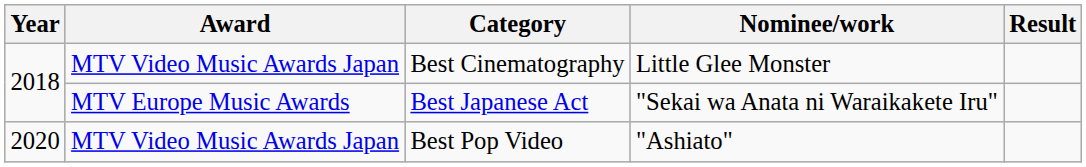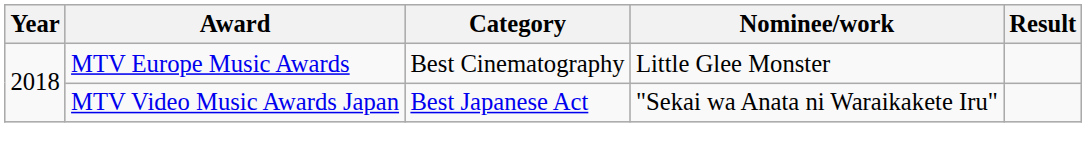 <table class="wikitable">
 <tr>
 <th>Year</th>
 <th>Award</th>
 <th>Category</th>
 <th>Nominee/work</th>
 <th>Result</th>
 </tr>
 <tr>
 <td align="center" rowspan="2">2018</td>
-<td><a href='#'>MTV Video Music Awards Japan</a></td>
+<td><a href='#'>MTV Europe Music Awards</a></td>
 <td>Best Cinematography</td>
 <td>Little Glee Monster</td>
 <td></td>
 </tr>
 <tr>
-<td><a href='#'>MTV Europe Music Awards</a></td>
+<td><a href='#'>MTV Video Music Awards Japan</a></td>
 <td><a href='#'>Best Japanese Act</a></td>
 <td>"Sekai wa Anata ni Waraikakete Iru"</td>
 <td></td>
 </tr>
-<tr>
-<td>2020</td>
-<td><a href='#'>MTV Video Music Awards Japan</a></td>
-<td>Best Pop Video</td>
-<td>"Ashiato"</td>
-<td></td>
-</tr>
 </table>
